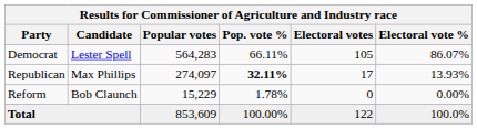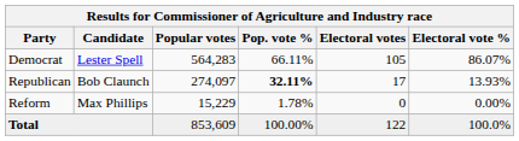 <table class="wikitable">
 <tr>
 <th colspan="6">Results for Commissioner of Agriculture and Industry race</th>
 </tr>
 <tr>
 <th>Party</th>
 <th>Candidate</th>
 <th>Popular votes</th>
 <th>Pop. vote %</th>
 <th>Electoral votes</th>
 <th>Electoral vote %</th>
 </tr>
 <tr>
 <td>Democrat</td>
 <td><a href='#'>Lester Spell</a></td>
 <td align="right">564,283</td>
 <td align="right">66.11%</td>
 <td align="right">105</td>
 <td align="right">86.07%</td>
 </tr>
 <tr>
 <td>Republican</td>
-<td>Max Phillips</td>
+<td>Bob Claunch</td>
 <td align="right">274,097</td>
 <td align="right"><strong>32.11%</strong></td>
 <td align="right">17</td>
 <td align="right">13.93%</td>
 </tr>
 <tr>
 <td>Reform</td>
-<td>Bob Claunch</td>
+<td>Max Phillips</td>
 <td align="right">15,229</td>
 <td align="right">1.78%</td>
 <td align="right">0</td>
 <td align="right">0.00%</td>
 </tr>
 <tr style="background:#EFEFEF;">
 <td colspan="2"><strong>Total</strong></td>
 <td align="right">853,609</td>
 <td align="right">100.00%</td>
 <td align="right">122</td>
 <td align="right">100.0%</td>
 </tr>
 </table>
